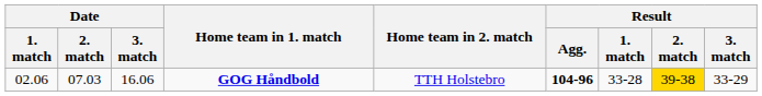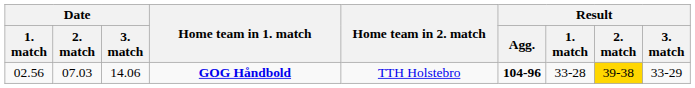 <table class="wikitable" style="text-align:center; margin-left:1em;">
 <tr>
 <th colspan="3">Date</th>
 <th rowspan="2" style="width:220px;">Home team in 1. match</th>
 <th rowspan="2" style="width:180px;">Home team in 2. match</th>
 <th colspan="4">Result</th>
 </tr>
 <tr>
 <th style="width:50px;">1. match</th>
 <th style="width:50px;">2. match</th>
 <th style="width:50px;">3. match</th>
 <th style="width:50px;">Agg.</th>
 <th style="width:50px;">1. match</th>
 <th style="width:50px;">2. match</th>
 <th style="width:50px;">3. match</th>
 </tr>
 <tr>
-<td>02.06</td>
+<td>02.56</td>
 <td>07.03</td>
-<td>16.06</td>
+<td>14.06</td>
 <td><strong><a href='#'>GOG Håndbold</a></strong></td>
 <td><a href='#'>TTH Holstebro</a></td>
 <td><strong>104-96</strong></td>
 <td>33-28</td>
 <td style="background: gold;">39-38</td>
 <td>33-29</td>
 </tr>
 </table>
